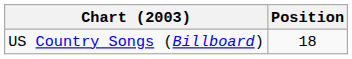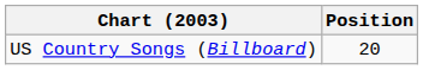 <table class="wikitable sortable">
 <tr>
 <th scope="col">Chart (2003)</th>
 <th scope="col">Position</th>
 </tr>
 <tr>
 <td>US <a href='#'>Country Songs</a> (<em><a href='#'>Billboard</a></em>)</td>
-<td align="center">18</td>
+<td align="center">20</td>
 </tr>
 </table>
